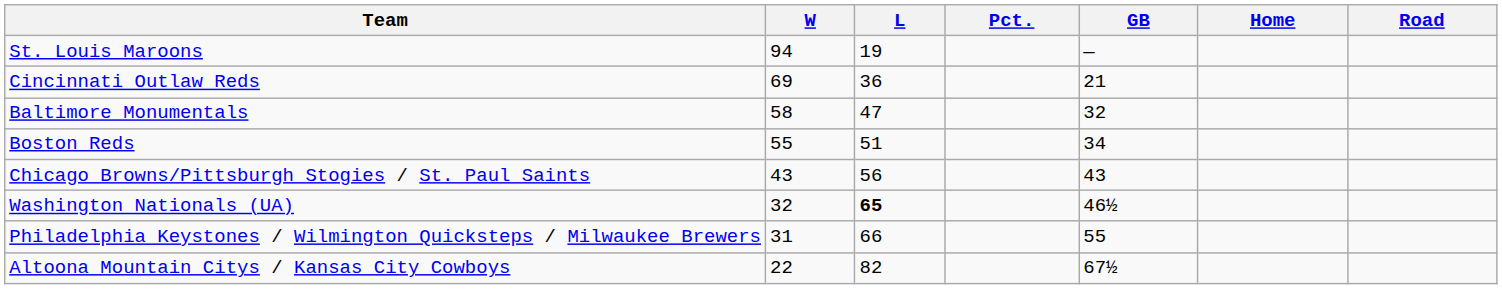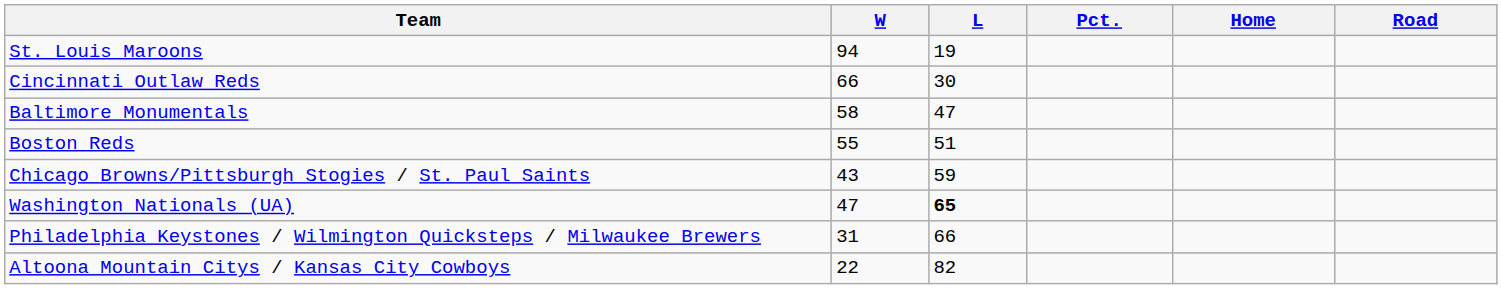 <table class="wikitable MLBStandingsTable">
 <tr>
 <th width="51%">Team</th>
 <th width="6%"><a href='#'>W</a></th>
 <th width="6%"><a href='#'>L</a></th>
 <th width="9%"><a href='#'>Pct.</a></th>
-<th width="8%"><a href='#'>GB</a></th>
 <th width="10%"><a href='#'>Home</a></th>
 <th width="10%"><a href='#'>Road</a></th>
 </tr>
 <tr>
 <td><a href='#'>St. Louis Maroons</a></td>
 <td>94</td>
 <td>19</td>
 <td></td>
-<td>—</td>
 <td></td>
 <td></td>
 </tr>
 <tr>
 <td><a href='#'>Cincinnati Outlaw Reds</a></td>
-<td>69</td>
-<td>36</td>
+<td>66</td>
+<td>30</td>
 <td></td>
-<td>21</td>
 <td></td>
 <td></td>
 </tr>
 <tr>
 <td><a href='#'>Baltimore Monumentals</a></td>
 <td>58</td>
 <td>47</td>
 <td></td>
-<td>32</td>
 <td></td>
 <td></td>
 </tr>
 <tr>
 <td><a href='#'>Boston Reds</a></td>
 <td>55</td>
 <td>51</td>
 <td></td>
-<td>34</td>
 <td></td>
 <td></td>
 </tr>
 <tr>
 <td><a href='#'>Chicago Browns/Pittsburgh Stogies</a> / <a href='#'>St. Paul Saints</a></td>
 <td>43</td>
-<td>56</td>
+<td>59</td>
 <td></td>
-<td>43</td>
 <td></td>
 <td></td>
 </tr>
 <tr>
 <td><a href='#'>Washington Nationals (UA)</a></td>
-<td>32</td>
+<td>47</td>
 <td><strong>65</strong></td>
 <td></td>
-<td>46½</td>
 <td></td>
 <td></td>
 </tr>
 <tr>
 <td><a href='#'>Philadelphia Keystones</a> / <a href='#'>Wilmington Quicksteps</a> / <a href='#'>Milwaukee Brewers</a></td>
 <td>31</td>
 <td>66</td>
 <td></td>
-<td>55</td>
 <td></td>
 <td></td>
 </tr>
 <tr>
 <td><a href='#'>Altoona Mountain Citys</a> / <a href='#'>Kansas City Cowboys</a></td>
 <td>22</td>
 <td>82</td>
 <td></td>
-<td>67½</td>
 <td></td>
 <td></td>
 </tr>
 </table>
